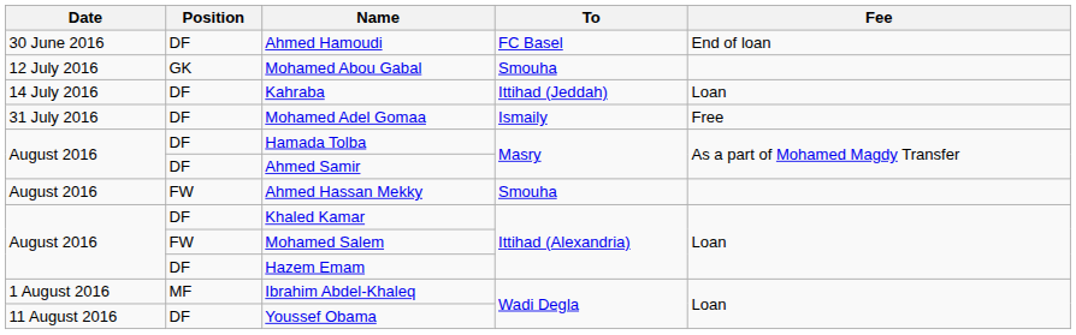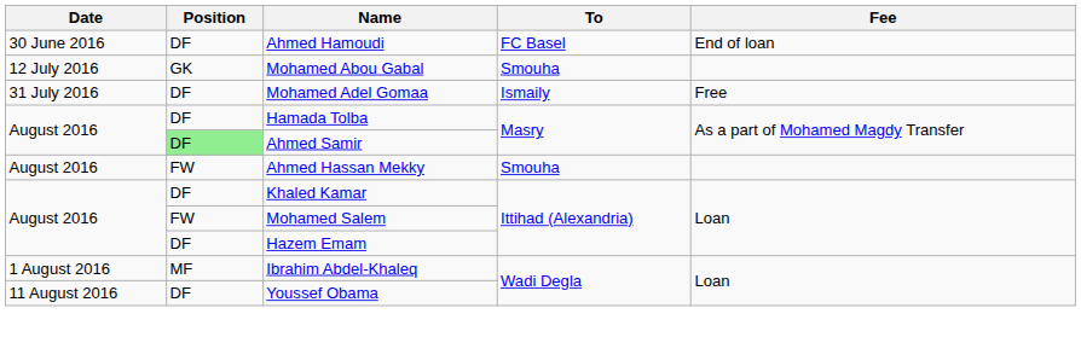 <table width=65% class="wikitable" style="text-align:center; font-size:95%; text-align:left">
 <tr>
 <th><strong>Date</strong></th>
 <th><strong>Position</strong></th>
 <th><strong>Name</strong></th>
 <th><strong>To</strong></th>
 <th><strong>Fee</strong></th>
 </tr>
 <tr --->
 <td>30 June 2016</td>
 <td>DF</td>
 <td> <a href='#'>Ahmed Hamoudi</a></td>
 <td> <a href='#'>FC Basel</a></td>
 <td>End of loan</td>
 </tr>
 <tr --->
 <td>12 July 2016</td>
 <td>GK</td>
 <td> <a href='#'>Mohamed Abou Gabal</a></td>
 <td> <a href='#'>Smouha</a></td>
 <td></td>
 </tr>
 <tr --->
-<td>14 July 2016</td>
-<td>DF</td>
-<td> <a href='#'>Kahraba</a></td>
-<td> <a href='#'>Ittihad (Jeddah)</a></td>
-<td>Loan</td>
-</tr>
-<tr --->
 <td>31 July 2016</td>
 <td>DF</td>
 <td> <a href='#'>Mohamed Adel Gomaa</a></td>
 <td> <a href='#'>Ismaily</a></td>
 <td>Free</td>
 </tr>
 <tr --->
 <td rowspan=2>August 2016</td>
 <td>DF</td>
 <td> <a href='#'>Hamada Tolba</a></td>
 <td rowspan=2> <a href='#'>Masry</a></td>
 <td rowspan=2>As a part of <a href='#'>Mohamed Magdy</a> Transfer</td>
 </tr>
 <tr --->
-<td>DF</td>
+<td style="background: lightgreen;">DF</td>
 <td> <a href='#'>Ahmed Samir</a></td>
 </tr>
 <tr --->
 <td>August 2016</td>
 <td>FW</td>
 <td> <a href='#'>Ahmed Hassan Mekky</a></td>
 <td> <a href='#'>Smouha</a></td>
 <td></td>
 </tr>
 <tr --->
 <td rowspan=3>August 2016</td>
 <td>DF</td>
 <td> <a href='#'>Khaled Kamar</a></td>
 <td rowspan=3> <a href='#'>Ittihad (Alexandria)</a></td>
 <td rowspan=3>Loan</td>
 </tr>
 <tr --->
 <td>FW</td>
 <td> <a href='#'>Mohamed Salem</a></td>
 </tr>
 <tr --->
 <td>DF</td>
 <td> <a href='#'>Hazem Emam</a></td>
 </tr>
 <tr --->
 <td>1 August 2016</td>
 <td>MF</td>
 <td> <a href='#'>Ibrahim Abdel-Khaleq</a></td>
 <td rowspan=2> <a href='#'>Wadi Degla</a></td>
 <td rowspan=2>Loan</td>
 </tr>
 <tr --->
 <td>11 August 2016</td>
 <td>DF</td>
 <td> <a href='#'>Youssef Obama</a></td>
 </tr>
 </table>
